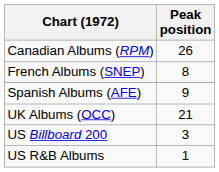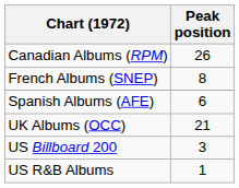 <table class="wikitable sortable plainrowheaders" style="text-align:center;">
 <tr>
 <th scope="col">Chart (1972)</th>
 <th scope="col">Peak<br> position</th>
 </tr>
 <tr>
 <td align="left">Canadian Albums (<em><a href='#'>RPM</a></em>)</td>
 <td>26</td>
 </tr>
 <tr>
 <td align="left">French Albums (<a href='#'>SNEP</a>)</td>
 <td>8</td>
 </tr>
 <tr>
 </tr>
 <tr>
 <td align="left">Spanish Albums (<a href='#'>AFE</a>)</td>
-<td>9</td>
+<td>6</td>
 </tr>
 <tr>
 <td align="left">UK Albums (<a href='#'>OCC</a>)</td>
 <td>21</td>
 </tr>
 <tr>
 <td align="left">US <a href='#'><em>Billboard</em> 200</a></td>
 <td>3</td>
 </tr>
 <tr>
 <td align="left">US R&B Albums</td>
 <td>1</td>
 </tr>
 </table>
